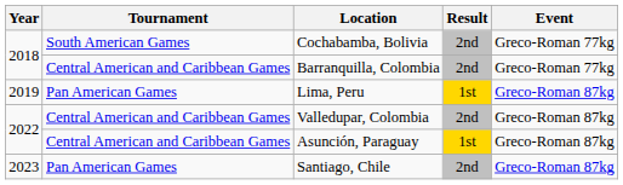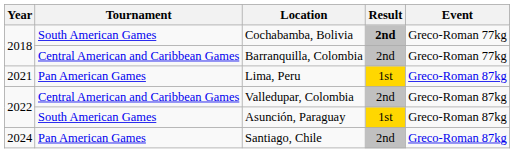 <table class="wikitable" style="font-size:95%;">
 <tr>
 <th>Year</th>
 <th>Tournament</th>
 <th>Location</th>
 <th>Result</th>
 <th>Event</th>
 </tr>
 <tr>
 <td rowspan=2>2018</td>
 <td><a href='#'>South American Games</a></td>
 <td>Cochabamba, Bolivia</td>
-<td align="center" bgcolor="silver">2nd</td>
+<td align="center" bgcolor="silver"><strong>2nd</strong></td>
 <td>Greco-Roman 77kg</td>
 </tr>
 <tr>
 <td><a href='#'>Central American and Caribbean Games</a></td>
 <td>Barranquilla, Colombia</td>
 <td align="center" bgcolor="silver">2nd</td>
 <td>Greco-Roman 77kg</td>
 </tr>
 <tr>
-<td>2019</td>
+<td>2021</td>
 <td><a href='#'>Pan American Games</a></td>
 <td>Lima, Peru</td>
 <td align="center" bgcolor="gold">1st</td>
 <td><a href='#'>Greco-Roman 87kg</a></td>
 </tr>
 <tr>
 <td rowspan=2>2022</td>
 <td><a href='#'>Central American and Caribbean Games</a></td>
 <td>Valledupar, Colombia</td>
 <td align="center" bgcolor="silver">2nd</td>
 <td>Greco-Roman 87kg</td>
 </tr>
 <tr>
-<td><a href='#'>Central American and Caribbean Games</a></td>
+<td><a href='#'>South American Games</a></td>
 <td>Asunción, Paraguay</td>
 <td align="center" bgcolor="gold">1st</td>
 <td>Greco-Roman 87kg</td>
 </tr>
 <tr>
-<td>2023</td>
+<td>2024</td>
 <td><a href='#'>Pan American Games</a></td>
 <td>Santiago, Chile</td>
 <td align="center" bgcolor="silver">2nd</td>
 <td><a href='#'>Greco-Roman 87kg</a></td>
 </tr>
 </table>
